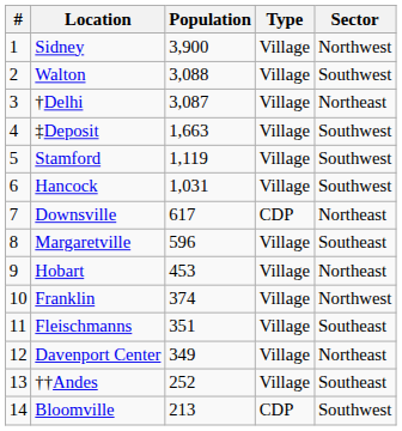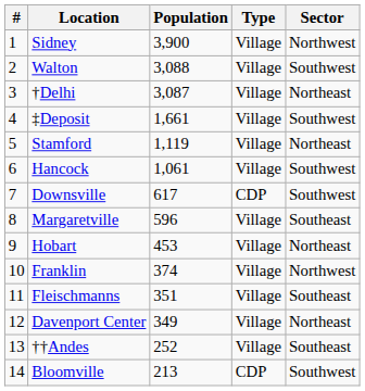 <table class="wikitable sortable">
 <tr>
 <th>#</th>
 <th>Location</th>
 <th>Population</th>
 <th>Type</th>
 <th>Sector</th>
 </tr>
 <tr>
 <td>1</td>
 <td><a href='#'>Sidney</a></td>
 <td>3,900</td>
 <td>Village</td>
 <td>Northwest</td>
 </tr>
 <tr>
 <td>2</td>
 <td><a href='#'>Walton</a></td>
 <td>3,088</td>
 <td>Village</td>
 <td>Southwest</td>
 </tr>
 <tr>
 <td>3</td>
 <td>†<a href='#'>Delhi</a></td>
 <td>3,087</td>
 <td>Village</td>
 <td>Northeast</td>
 </tr>
 <tr>
 <td>4</td>
 <td>‡<a href='#'>Deposit</a></td>
-<td>1,663</td>
+<td>1,661</td>
 <td>Village</td>
 <td>Southwest</td>
 </tr>
 <tr>
 <td>5</td>
 <td><a href='#'>Stamford</a></td>
 <td>1,119</td>
 <td>Village</td>
-<td>Southwest</td>
+<td>Northeast</td>
 </tr>
 <tr>
 <td>6</td>
 <td><a href='#'>Hancock</a></td>
-<td>1,031</td>
+<td>1,061</td>
 <td>Village</td>
 <td>Southwest</td>
 </tr>
 <tr>
 <td>7</td>
 <td><a href='#'>Downsville</a></td>
 <td>617</td>
 <td>CDP</td>
-<td>Northeast</td>
+<td>Southwest</td>
 </tr>
 <tr>
 <td>8</td>
 <td><a href='#'>Margaretville</a></td>
 <td>596</td>
 <td>Village</td>
 <td>Southeast</td>
 </tr>
 <tr>
 <td>9</td>
 <td><a href='#'>Hobart</a></td>
 <td>453</td>
 <td>Village</td>
 <td>Northeast</td>
 </tr>
 <tr>
 <td>10</td>
 <td><a href='#'>Franklin</a></td>
 <td>374</td>
 <td>Village</td>
 <td>Northwest</td>
 </tr>
 <tr>
 <td>11</td>
 <td><a href='#'>Fleischmanns</a></td>
 <td>351</td>
 <td>Village</td>
 <td>Southeast</td>
 </tr>
 <tr>
 <td>12</td>
 <td><a href='#'>Davenport Center</a></td>
 <td>349</td>
 <td>Village</td>
 <td>Northeast</td>
 </tr>
 <tr>
 <td>13</td>
 <td>††<a href='#'>Andes</a></td>
 <td>252</td>
 <td>Village</td>
 <td>Southeast</td>
 </tr>
 <tr>
 <td>14</td>
 <td><a href='#'>Bloomville</a></td>
 <td>213</td>
 <td>CDP</td>
 <td>Southwest</td>
 </tr>
 </table>
